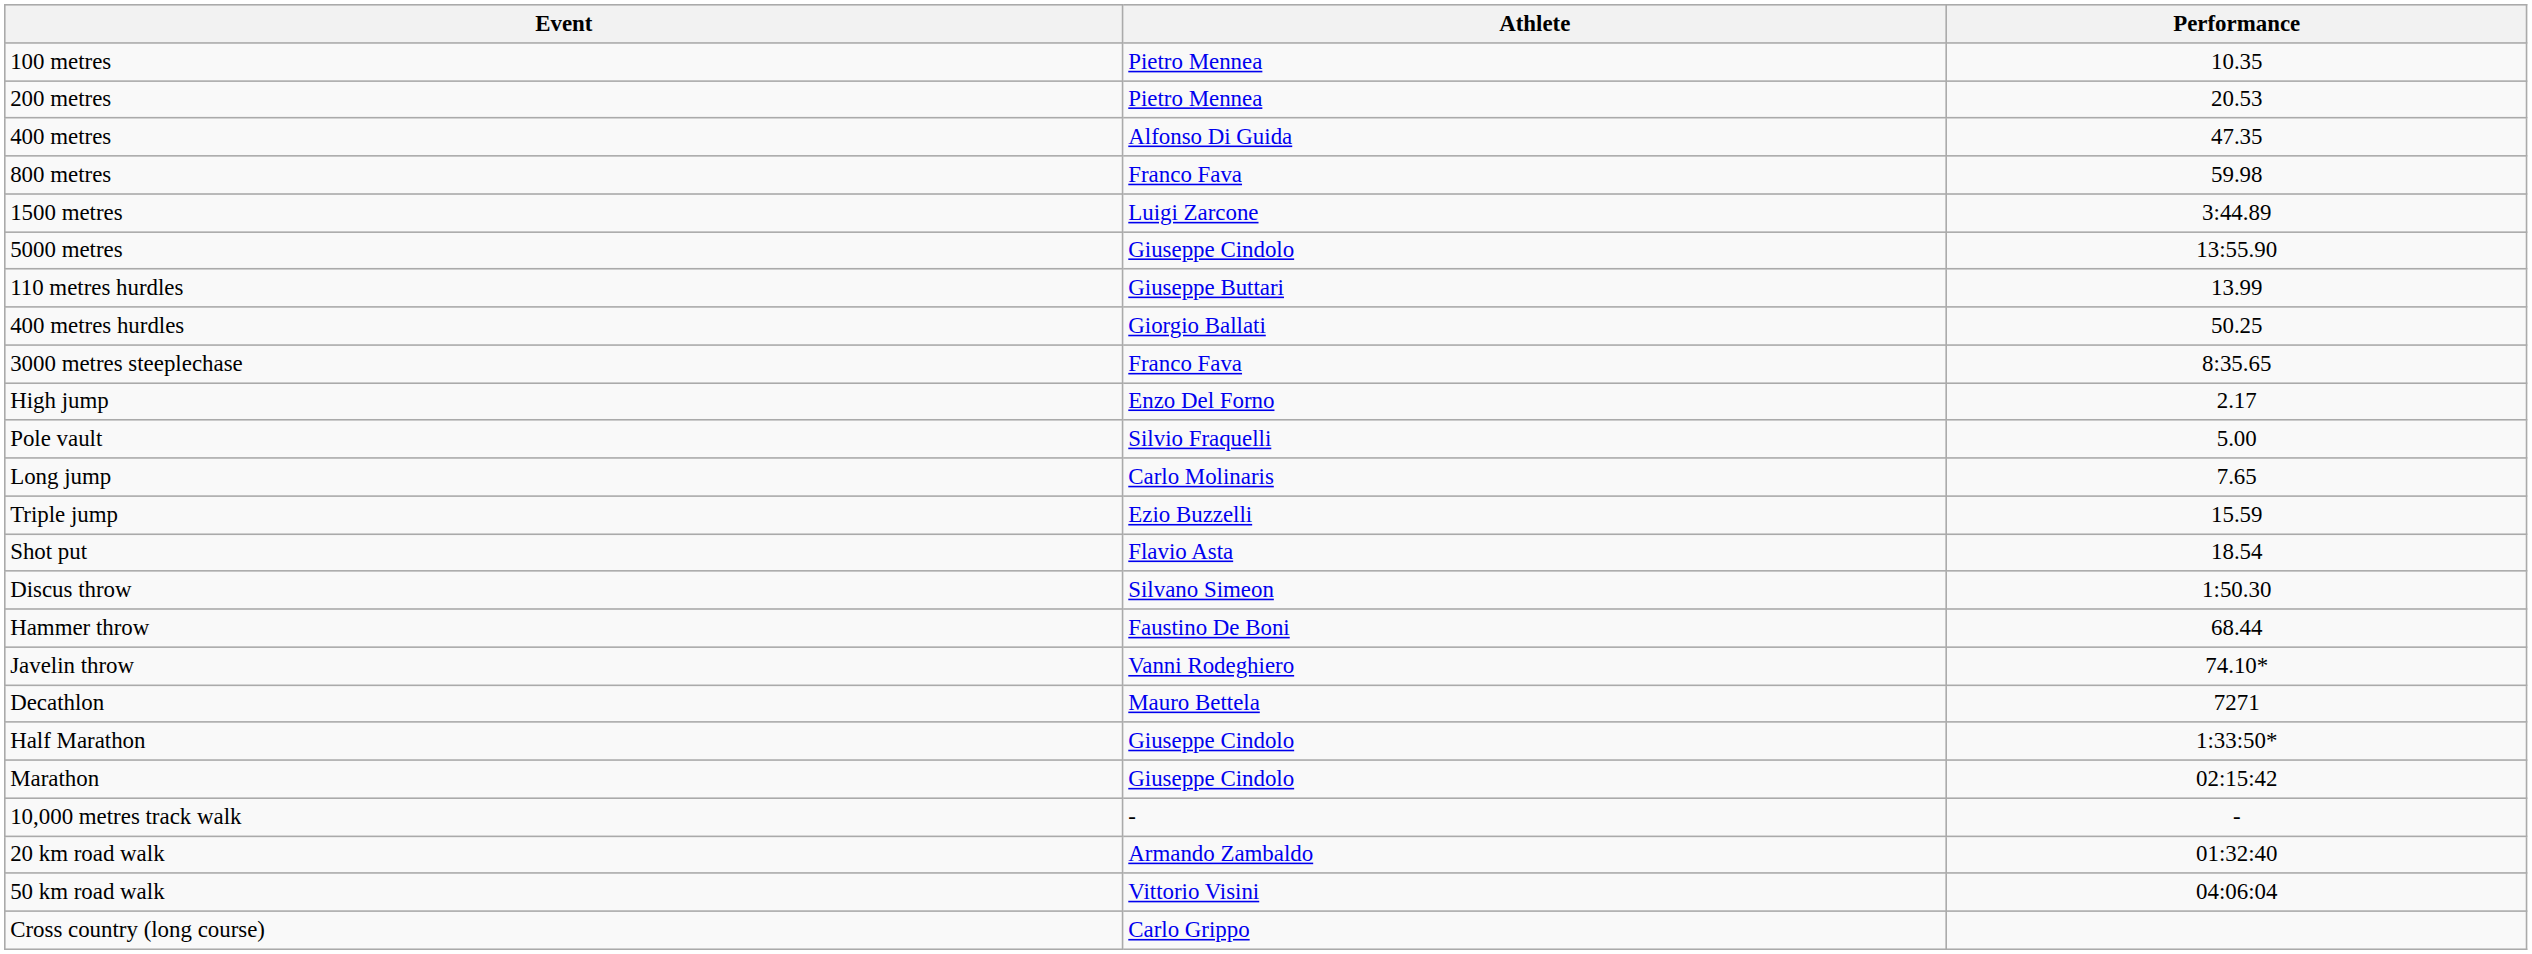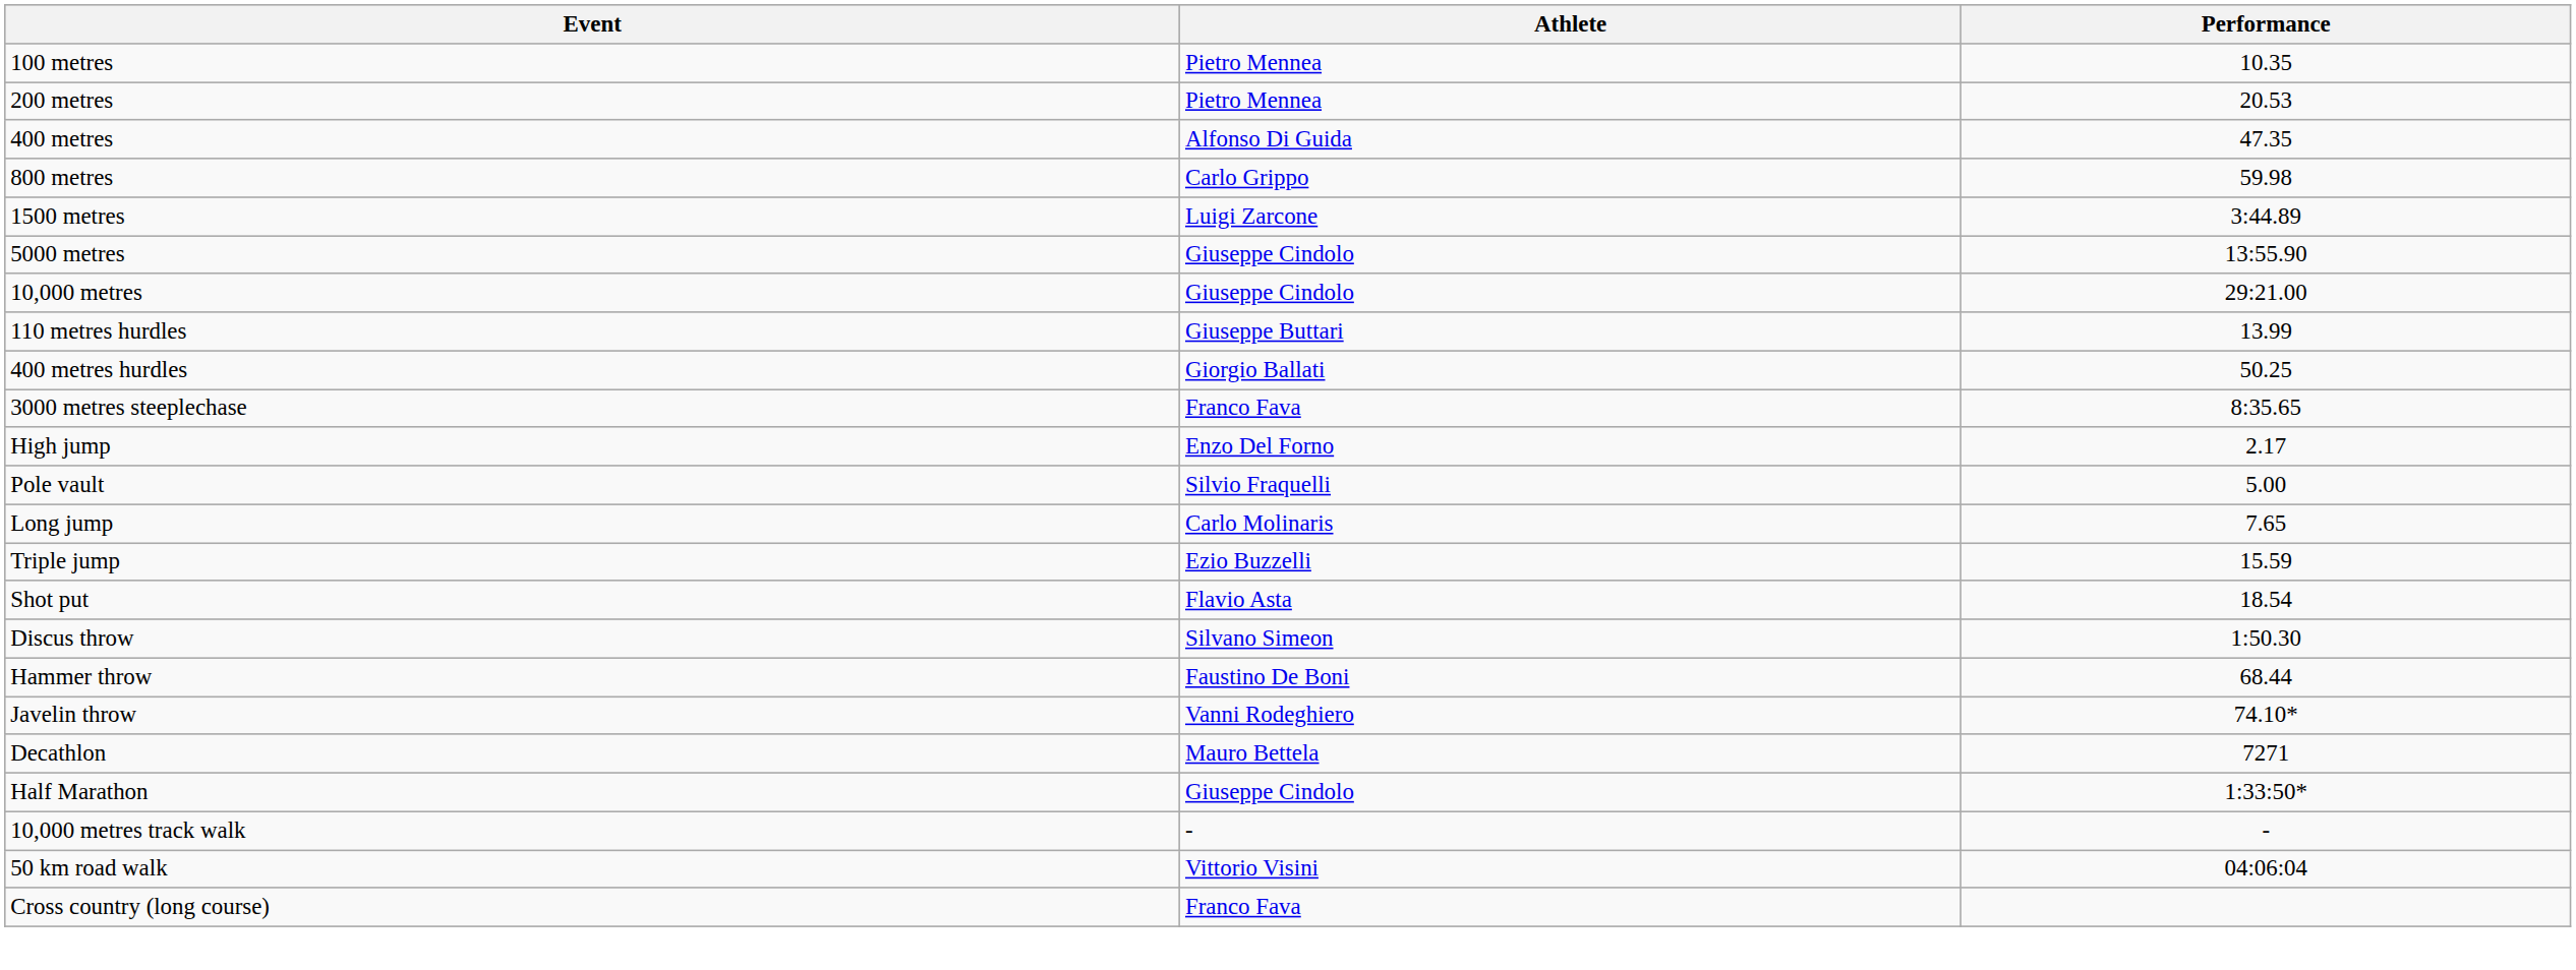 <table class="wikitable" width=80% style="font-size:90%; text-align:left;">
 <tr>
 <th>Event</th>
 <th>Athlete</th>
 <th>Performance</th>
 </tr>
 <tr>
 <td>100 metres</td>
 <td><a href='#'>Pietro Mennea</a></td>
 <td align=center>10.35</td>
 </tr>
 <tr>
 <td>200 metres</td>
 <td><a href='#'>Pietro Mennea</a></td>
 <td align=center>20.53</td>
 </tr>
 <tr>
 <td>400 metres</td>
 <td><a href='#'>Alfonso Di Guida</a></td>
 <td align=center>47.35</td>
 </tr>
 <tr>
 <td>800 metres</td>
-<td><a href='#'>Franco Fava</a></td>
+<td><a href='#'>Carlo Grippo</a></td>
 <td align=center>59.98</td>
 </tr>
 <tr>
 <td>1500 metres</td>
 <td><a href='#'>Luigi Zarcone</a></td>
 <td align=center>3:44.89</td>
 </tr>
 <tr>
 <td>5000 metres</td>
 <td><a href='#'>Giuseppe Cindolo</a></td>
 <td align=center>13:55.90</td>
+</tr>
+<tr>
+<td>10,000 metres</td>
+<td><a href='#'>Giuseppe Cindolo</a></td>
+<td align=center>29:21.00</td>
 </tr>
 <tr>
 <td>110 metres hurdles</td>
 <td><a href='#'>Giuseppe Buttari</a></td>
 <td align=center>13.99</td>
 </tr>
 <tr>
 <td>400 metres hurdles</td>
 <td><a href='#'>Giorgio Ballati</a></td>
 <td align=center>50.25</td>
 </tr>
 <tr>
 <td>3000 metres steeplechase</td>
 <td><a href='#'>Franco Fava</a></td>
 <td align=center>8:35.65</td>
 </tr>
 <tr>
 <td>High jump</td>
 <td><a href='#'>Enzo Del Forno</a></td>
 <td align=center>2.17</td>
 </tr>
 <tr>
 <td>Pole vault</td>
 <td><a href='#'>Silvio Fraquelli</a></td>
 <td align=center>5.00</td>
 </tr>
 <tr>
 <td>Long jump</td>
 <td><a href='#'>Carlo Molinaris</a></td>
 <td align=center>7.65</td>
 </tr>
 <tr>
 <td>Triple jump</td>
 <td><a href='#'>Ezio Buzzelli</a></td>
 <td align=center>15.59</td>
 </tr>
 <tr>
 <td>Shot put</td>
 <td><a href='#'>Flavio Asta</a></td>
 <td align=center>18.54</td>
 </tr>
 <tr>
 <td>Discus throw</td>
 <td><a href='#'>Silvano Simeon</a></td>
 <td align=center>1:50.30</td>
 </tr>
 <tr>
 <td>Hammer throw</td>
 <td><a href='#'>Faustino De Boni</a></td>
 <td align=center>68.44</td>
 </tr>
 <tr>
 <td>Javelin throw</td>
 <td><a href='#'>Vanni Rodeghiero</a></td>
 <td align=center>74.10*</td>
 </tr>
 <tr>
 <td>Decathlon</td>
 <td><a href='#'>Mauro Bettela</a></td>
 <td align=center>7271</td>
 </tr>
 <tr>
 <td>Half Marathon</td>
 <td><a href='#'>Giuseppe Cindolo</a></td>
 <td align=center>1:33:50*</td>
 </tr>
 <tr>
-<td>Marathon</td>
-<td><a href='#'>Giuseppe Cindolo</a></td>
-<td align=center>02:15:42</td>
-</tr>
-<tr>
 <td>10,000 metres track walk</td>
 <td>-</td>
 <td align=center>-</td>
-</tr>
-<tr>
-<td>20 km road walk</td>
-<td><a href='#'>Armando Zambaldo</a></td>
-<td align=center>01:32:40</td>
 </tr>
 <tr>
 <td>50 km road walk</td>
 <td><a href='#'>Vittorio Visini</a></td>
 <td align=center>04:06:04</td>
 </tr>
 <tr>
 <td>Cross country (long course)</td>
-<td><a href='#'>Carlo Grippo</a></td>
+<td><a href='#'>Franco Fava</a></td>
 <td align=center></td>
 </tr>
 </table>
